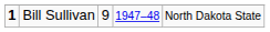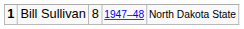 <table class="wikitable">
 <tr>
 </tr>
 <tr>
 <td><strong>1</strong></td>
 <td>Bill Sullivan</td>
-<td>9</td>
+<td>8</td>
 <td style="font-size:80%;"><a href='#'>1947–48</a></td>
 <td style="font-size:80%;">North Dakota State</td>
 </tr>
 </table>
